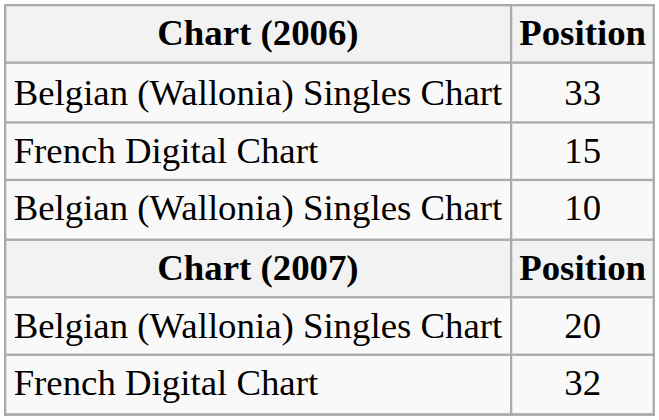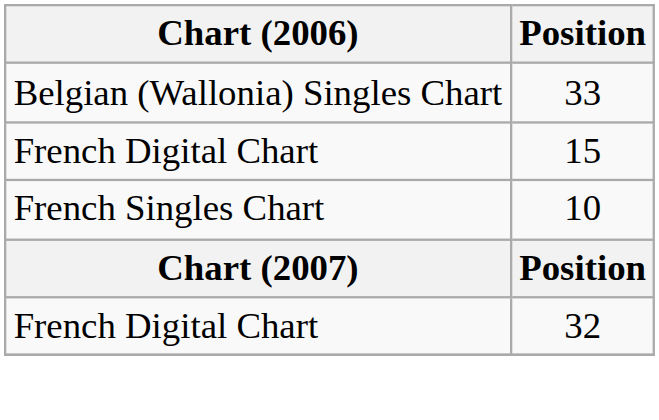 <table class="wikitable sortable">
 <tr>
 <th>Chart (2006)</th>
 <th>Position</th>
 </tr>
 <tr>
 <td>Belgian (Wallonia) Singles Chart</td>
 <td align="center">33</td>
 </tr>
 <tr>
 <td>French Digital Chart</td>
 <td align="center">15</td>
 </tr>
 <tr>
-<td>Belgian (Wallonia) Singles Chart</td>
+<td>French Singles Chart</td>
 <td align="center">10</td>
 </tr>
 <tr>
 <th>Chart (2007)</th>
 <th>Position</th>
-</tr>
-<tr>
-<td>Belgian (Wallonia) Singles Chart</td>
-<td align="center">20</td>
 </tr>
 <tr>
 <td>French Digital Chart</td>
 <td align="center">32</td>
 </tr>
 <tr>
 </tr>
 </table>
